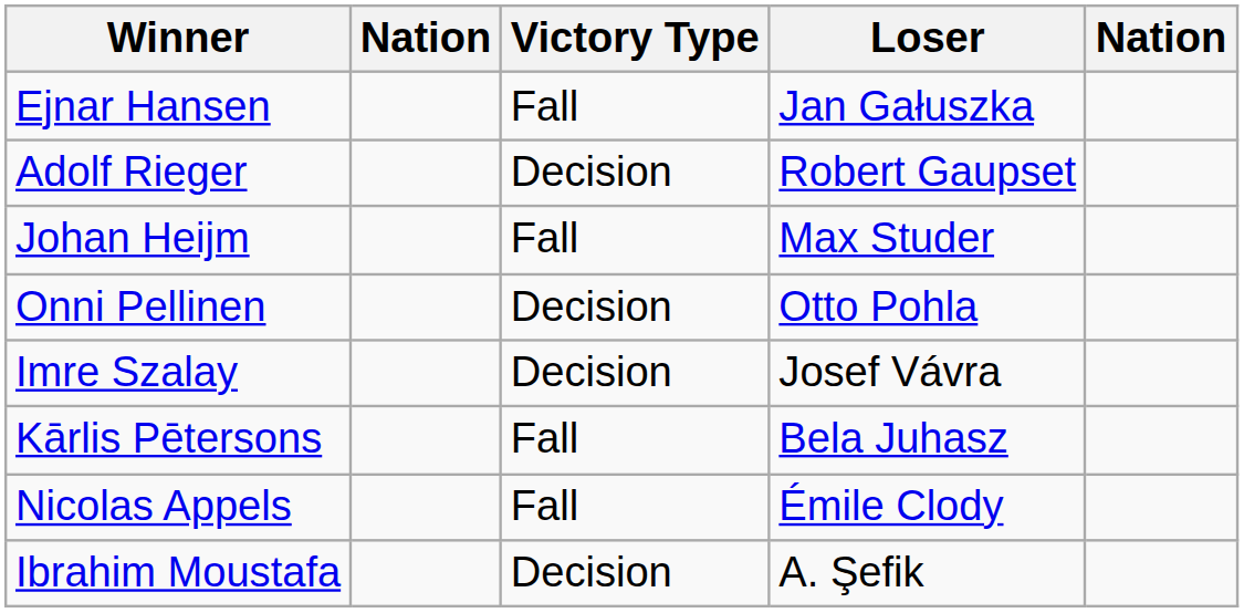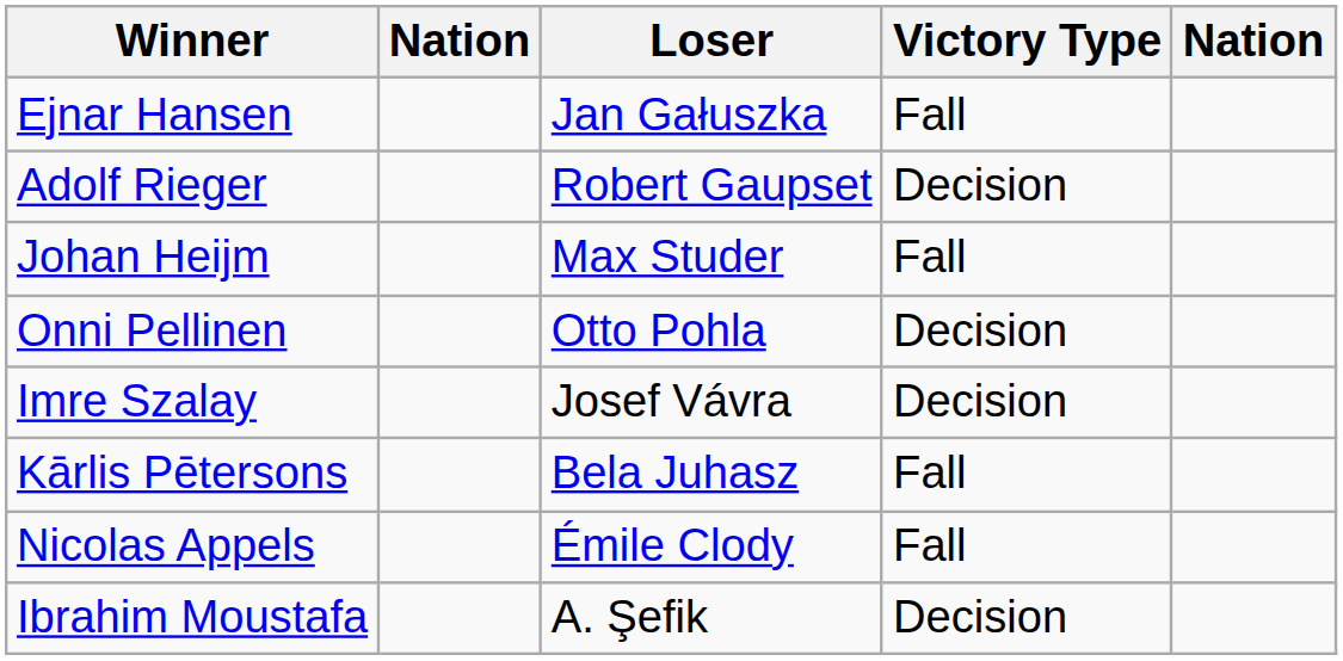 <table class="wikitable sortable" style="text-align:left;">
 <tr>
 <th>Winner</th>
 <th>Nation</th>
+<th>Loser</th>
 <th>Victory Type</th>
-<th>Loser</th>
 <th>Nation</th>
 </tr>
 <tr>
 <td><a href='#'>Ejnar Hansen</a></td>
 <td></td>
+<td><a href='#'>Jan Gałuszka</a></td>
 <td>Fall</td>
-<td><a href='#'>Jan Gałuszka</a></td>
 <td></td>
 </tr>
 <tr>
 <td><a href='#'>Adolf Rieger</a></td>
 <td></td>
+<td><a href='#'>Robert Gaupset</a></td>
 <td>Decision</td>
-<td><a href='#'>Robert Gaupset</a></td>
 <td></td>
 </tr>
 <tr>
 <td><a href='#'>Johan Heijm</a></td>
 <td></td>
+<td><a href='#'>Max Studer</a></td>
 <td>Fall</td>
-<td><a href='#'>Max Studer</a></td>
 <td></td>
 </tr>
 <tr>
 <td><a href='#'>Onni Pellinen</a></td>
 <td></td>
+<td><a href='#'>Otto Pohla</a></td>
 <td>Decision</td>
-<td><a href='#'>Otto Pohla</a></td>
 <td></td>
 </tr>
 <tr>
 <td><a href='#'>Imre Szalay</a></td>
 <td></td>
+<td>Josef Vávra</td>
 <td>Decision</td>
-<td>Josef Vávra</td>
 <td></td>
 </tr>
 <tr>
 <td><a href='#'>Kārlis Pētersons</a></td>
 <td></td>
+<td><a href='#'>Bela Juhasz</a></td>
 <td>Fall</td>
-<td><a href='#'>Bela Juhasz</a></td>
 <td></td>
 </tr>
 <tr>
 <td><a href='#'>Nicolas Appels</a></td>
 <td></td>
+<td><a href='#'>Émile Clody</a></td>
 <td>Fall</td>
-<td><a href='#'>Émile Clody</a></td>
 <td></td>
 </tr>
 <tr>
 <td><a href='#'>Ibrahim Moustafa</a></td>
 <td></td>
+<td>A. Şefik</td>
 <td>Decision</td>
-<td>A. Şefik</td>
 <td></td>
 </tr>
 </table>
